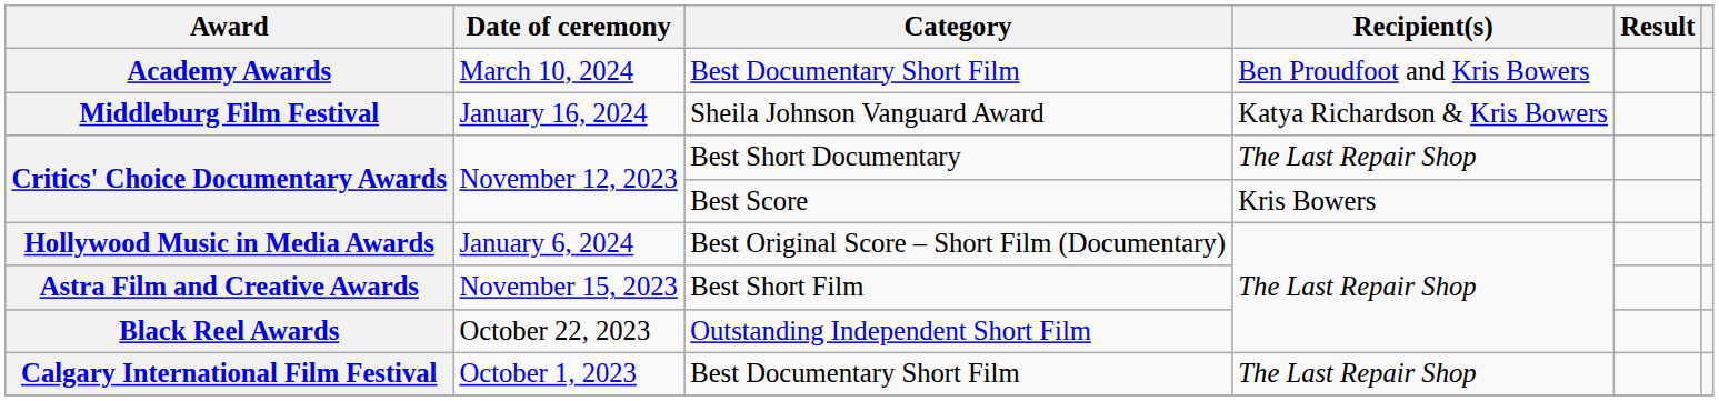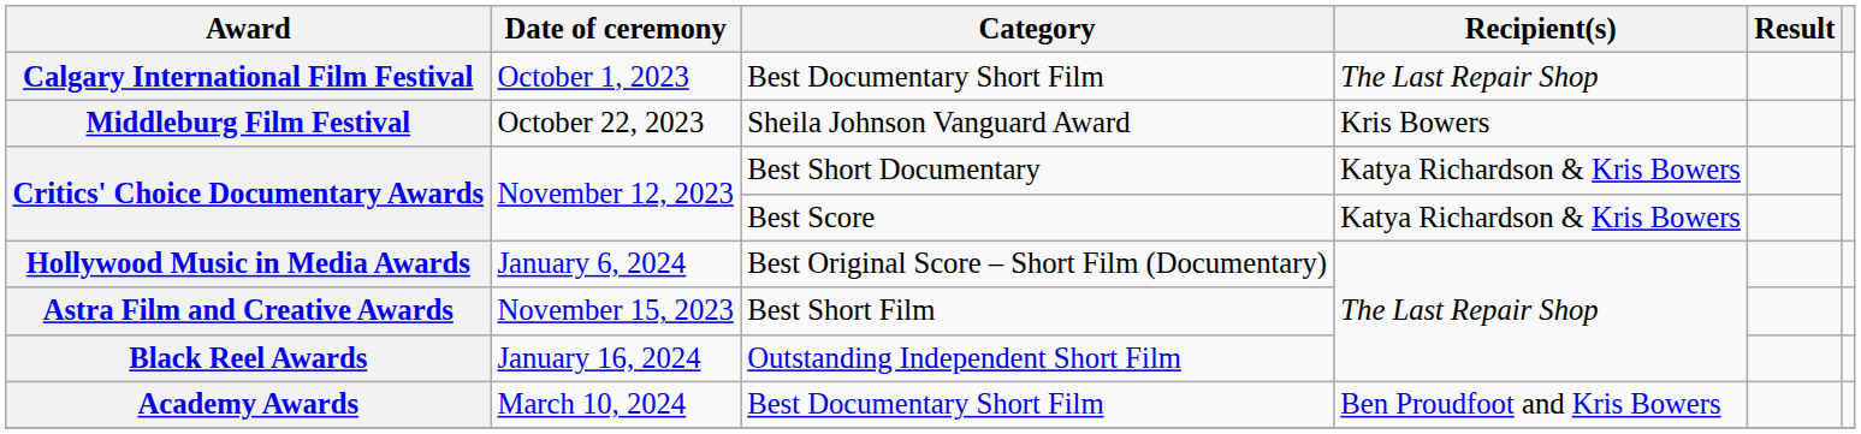 <table class="wikitable sortable plainrowheaders">
 <tr>
 <th scope="col">Award</th>
 <th scope="col">Date of ceremony</th>
 <th scope="col">Category</th>
 <th scope="col">Recipient(s)</th>
 <th scope="col">Result</th>
 <th scope="col" class="unsortable"></th>
 </tr>
 <tr>
-<th scope="row"><a href='#'>Academy Awards</a></th>
-<td><a href='#'>March 10, 2024</a></td>
-<td><a href='#'>Best Documentary Short Film</a></td>
-<td><a href='#'>Ben Proudfoot</a> and <a href='#'>Kris Bowers</a></td>
+<th scope="row"><a href='#'>Calgary International Film Festival</a></th>
+<td><a href='#'>October 1, 2023</a></td>
+<td>Best Documentary Short Film</td>
+<td rowspan=1><em>The Last Repair Shop</em></td>
 <td></td>
 <td align="center"></td>
 </tr>
 <tr>
 <th scope="row"><a href='#'>Middleburg Film Festival</a></th>
-<td><a href='#'>January 16, 2024</a></td>
+<td>October 22, 2023</td>
 <td>Sheila Johnson Vanguard Award</td>
-<td>Katya Richardson & <a href='#'>Kris Bowers</a></td>
+<td>Kris Bowers</td>
 <td></td>
 <td align="center"></td>
 </tr>
 <tr>
 <th scope="row" rowspan=2><a href='#'>Critics' Choice Documentary Awards</a></th>
 <td rowspan=2><a href='#'>November 12, 2023</a></td>
 <td>Best Short Documentary</td>
-<td><em>The Last Repair Shop</em></td>
+<td>Katya Richardson & <a href='#'>Kris Bowers</a></td>
 <td></td>
 <td rowspan=2 align="center"></td>
 </tr>
 <tr>
 <td>Best Score</td>
-<td>Kris Bowers</td>
+<td>Katya Richardson & <a href='#'>Kris Bowers</a></td>
 <td></td>
 </tr>
 <tr>
 <th scope="row"><a href='#'>Hollywood Music in Media Awards</a></th>
 <td><a href='#'>January 6, 2024</a></td>
 <td>Best Original Score – Short Film (Documentary)</td>
 <td rowspan=3><em>The Last Repair Shop</em></td>
 <td></td>
 <td align="center"></td>
 </tr>
 <tr>
 <th scope="row"><a href='#'>Astra Film and Creative Awards</a></th>
 <td><a href='#'>November 15, 2023</a></td>
 <td>Best Short Film</td>
 <td></td>
 <td align="center"></td>
 </tr>
 <tr>
 <th scope="row"><a href='#'>Black Reel Awards</a></th>
-<td>October 22, 2023</td>
+<td><a href='#'>January 16, 2024</a></td>
 <td><a href='#'>Outstanding Independent Short Film</a></td>
 <td></td>
 <td align="center"></td>
 </tr>
 <tr>
-<th scope="row"><a href='#'>Calgary International Film Festival</a></th>
-<td><a href='#'>October 1, 2023</a></td>
-<td>Best Documentary Short Film</td>
-<td rowspan=1><em>The Last Repair Shop</em></td>
+<th scope="row"><a href='#'>Academy Awards</a></th>
+<td><a href='#'>March 10, 2024</a></td>
+<td><a href='#'>Best Documentary Short Film</a></td>
+<td><a href='#'>Ben Proudfoot</a> and <a href='#'>Kris Bowers</a></td>
 <td></td>
 <td align="center"></td>
 </tr>
 <tr>
 </tr>
 </table>
